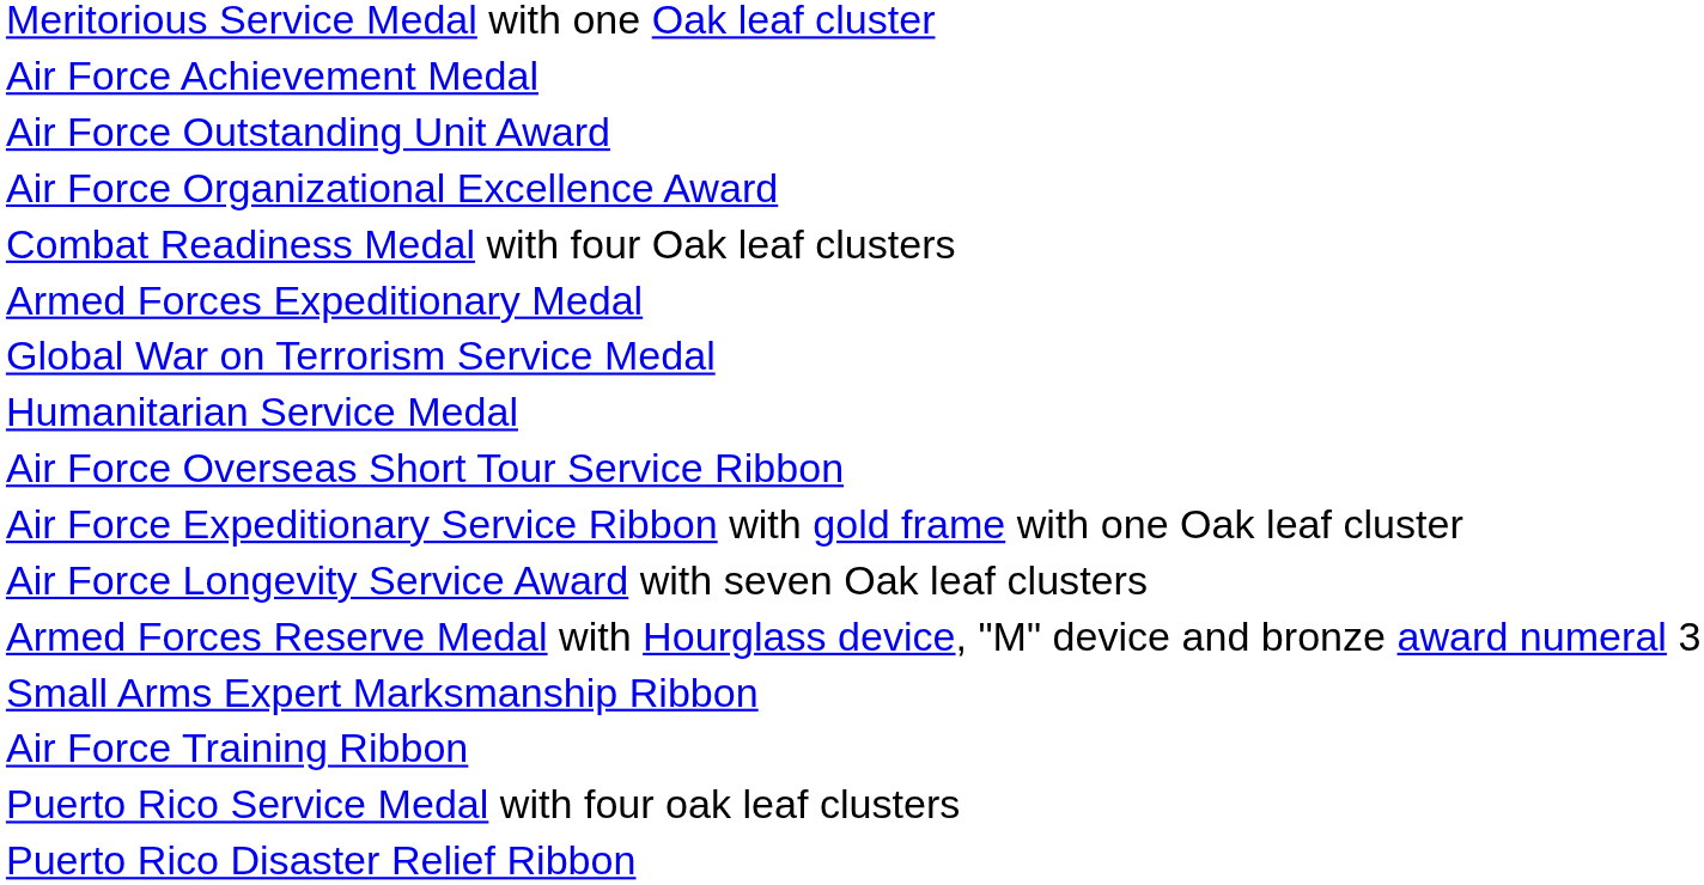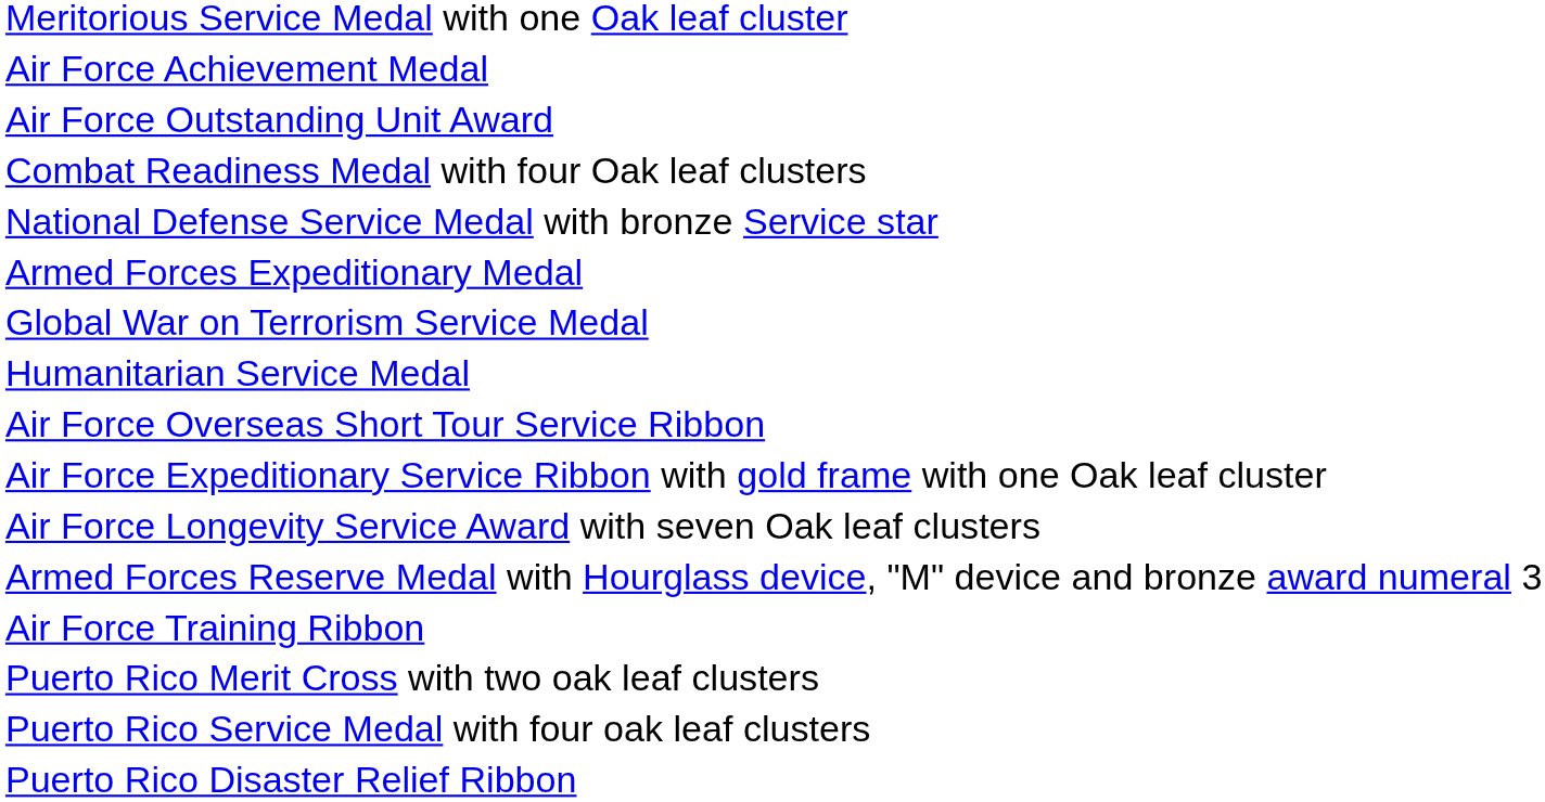 <table>
 <tr>
 <td></td>
 <td><a href='#'>Meritorious Service Medal</a> with one <a href='#'>Oak leaf cluster</a></td>
 </tr>
 <tr>
 <td></td>
 <td><a href='#'>Air Force Achievement Medal</a></td>
 </tr>
 <tr>
 <td></td>
 <td><a href='#'>Air Force Outstanding Unit Award</a></td>
 </tr>
 <tr>
 <td></td>
-<td><a href='#'>Air Force Organizational Excellence Award</a></td>
+<td><a href='#'>Combat Readiness Medal</a> with four Oak leaf clusters</td>
 </tr>
 <tr>
 <td></td>
-<td><a href='#'>Combat Readiness Medal</a> with four Oak leaf clusters</td>
+<td><a href='#'>National Defense Service Medal</a> with bronze <a href='#'>Service star</a></td>
 </tr>
 <tr>
 <td></td>
 <td><a href='#'>Armed Forces Expeditionary Medal</a></td>
 </tr>
 <tr>
 <td></td>
 <td><a href='#'>Global War on Terrorism Service Medal</a></td>
 </tr>
 <tr>
 <td></td>
 <td><a href='#'>Humanitarian Service Medal</a></td>
 </tr>
 <tr>
 <td></td>
 <td><a href='#'>Air Force Overseas Short Tour Service Ribbon</a></td>
 </tr>
 <tr>
 <td></td>
 <td><a href='#'>Air Force Expeditionary Service Ribbon</a> with <a href='#'>gold frame</a> with one Oak leaf cluster</td>
 </tr>
 <tr>
 <td></td>
 <td><a href='#'>Air Force Longevity Service Award</a> with seven Oak leaf clusters</td>
 </tr>
 <tr>
 <td><span></span><span></span><span></span></td>
 <td><a href='#'>Armed Forces Reserve Medal</a> with <a href='#'>Hourglass device</a>, "M" device and bronze <a href='#'>award numeral</a> 3</td>
 </tr>
 <tr>
 <td></td>
-<td><a href='#'>Small Arms Expert Marksmanship Ribbon</a></td>
+<td><a href='#'>Air Force Training Ribbon</a></td>
 </tr>
 <tr>
 <td></td>
-<td><a href='#'>Air Force Training Ribbon</a></td>
+<td><a href='#'>Puerto Rico Merit Cross</a> with two oak leaf clusters</td>
 </tr>
 <tr>
 <td></td>
 <td><a href='#'>Puerto Rico Service Medal</a> with four oak leaf clusters</td>
 </tr>
 <tr>
 <td></td>
 <td><a href='#'>Puerto Rico Disaster Relief Ribbon</a></td>
 </tr>
 </table>
